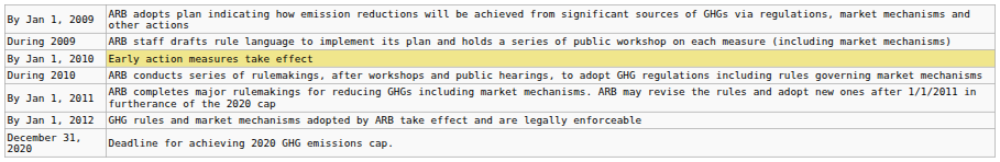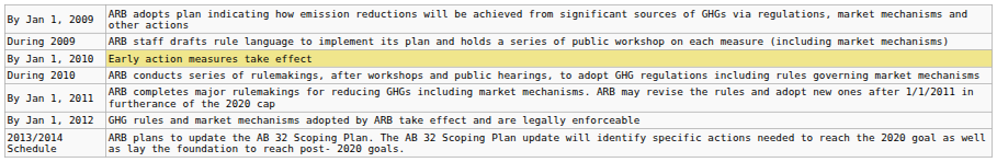 <table class="wikitable">
 <tr>
 <td>By Jan 1, 2009</td>
 <td>ARB adopts plan indicating how emission reductions will be achieved from significant sources of GHGs via regulations, market mechanisms and other actions</td>
 </tr>
 <tr>
 <td>During 2009</td>
 <td>ARB staff drafts rule language to implement its plan and holds a series of public workshop on each measure (including market mechanisms)</td>
 </tr>
 <tr>
 <td>By Jan 1, 2010</td>
 <td style="background: khaki;">Early action measures take effect</td>
 </tr>
 <tr>
 <td>During 2010</td>
 <td>ARB conducts series of rulemakings, after workshops and public hearings, to adopt GHG regulations including rules governing market mechanisms</td>
 </tr>
 <tr>
 <td>By Jan 1, 2011</td>
 <td>ARB completes major rulemakings for reducing GHGs including market mechanisms. ARB may revise the rules and adopt new ones after 1/1/2011 in furtherance of the 2020 cap</td>
 </tr>
 <tr>
 <td>By Jan 1, 2012</td>
 <td>GHG rules and market mechanisms adopted by ARB take effect and are legally enforceable</td>
 </tr>
 <tr>
-<td>December 31, 2020</td>
-<td>Deadline for achieving 2020 GHG emissions cap.</td>
+<td>2013/2014 Schedule</td>
+<td>ARB plans to update the AB 32 Scoping Plan. The AB 32 Scoping Plan update will identify specific actions needed to reach the 2020 goal as well as lay the foundation to reach post- 2020 goals.</td>
 </tr>
 </table>
